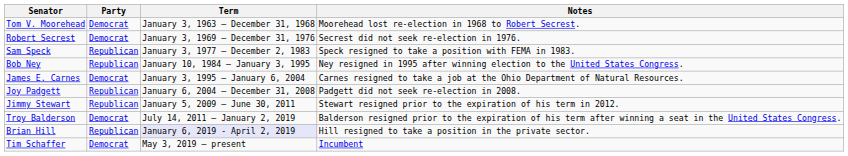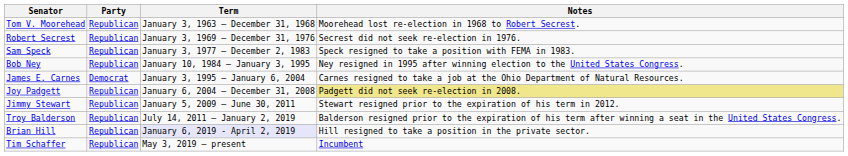 <table class=wikitable>
 <tr valign=bottom>
 <th>Senator</th>
 <th>Party</th>
 <th>Term</th>
 <th>Notes</th>
 </tr>
 <tr>
 <td><a href='#'>Tom V. Moorehead</a></td>
-<td><a href='#'>Democrat</a></td>
+<td><a href='#'>Republican</a></td>
 <td>January 3, 1963 – December 31, 1968</td>
 <td>Moorehead lost re-election in 1968 to <a href='#'>Robert Secrest</a>.</td>
 </tr>
 <tr>
 <td><a href='#'>Robert Secrest</a></td>
-<td><a href='#'>Democrat</a></td>
+<td><a href='#'>Republican</a></td>
 <td>January 3, 1969 – December 31, 1976</td>
 <td>Secrest did not seek re-election in 1976.</td>
 </tr>
 <tr>
 <td><a href='#'>Sam Speck</a></td>
 <td><a href='#'>Republican</a></td>
 <td>January 3, 1977 – December 2, 1983</td>
 <td>Speck resigned to take a position with FEMA in 1983.</td>
 </tr>
 <tr>
 <td><a href='#'>Bob Ney</a></td>
 <td><a href='#'>Republican</a></td>
 <td>January 10, 1984 – January 3, 1995</td>
 <td>Ney resigned in 1995 after winning election to the <a href='#'>United States Congress</a>.</td>
 </tr>
 <tr>
 <td><a href='#'>James E. Carnes</a></td>
 <td><a href='#'>Democrat</a></td>
 <td>January 3, 1995 – January 6, 2004</td>
 <td>Carnes resigned to take a job at the Ohio Department of Natural Resources.</td>
 </tr>
 <tr>
 <td><a href='#'>Joy Padgett</a></td>
 <td><a href='#'>Republican</a></td>
 <td>January 6, 2004 – December 31, 2008</td>
-<td>Padgett did not seek re-election in 2008.</td>
+<td style="background: khaki;">Padgett did not seek re-election in 2008.</td>
 </tr>
 <tr>
 <td><a href='#'>Jimmy Stewart</a></td>
 <td><a href='#'>Republican</a></td>
 <td>January 5, 2009 – June 30, 2011</td>
 <td>Stewart resigned prior to the expiration of his term in 2012.</td>
 </tr>
 <tr>
 <td><a href='#'>Troy Balderson</a></td>
-<td><a href='#'>Democrat</a></td>
+<td><a href='#'>Republican</a></td>
 <td>July 14, 2011 – January 2, 2019</td>
 <td>Balderson resigned prior to the expiration of his term after winning a seat in the <a href='#'>United States Congress</a>.</td>
 </tr>
 <tr>
 <td><a href='#'>Brian Hill</a></td>
 <td><a href='#'>Republican</a></td>
 <td style="background: lavender;">January 6, 2019 - April 2, 2019</td>
 <td>Hill resigned to take a position in the private sector.</td>
 </tr>
 <tr>
 <td><a href='#'>Tim Schaffer</a></td>
-<td><a href='#'>Democrat</a></td>
+<td><a href='#'>Republican</a></td>
 <td>May 3, 2019 – present</td>
 <td><a href='#'>Incumbent</a></td>
 </tr>
 </table>
